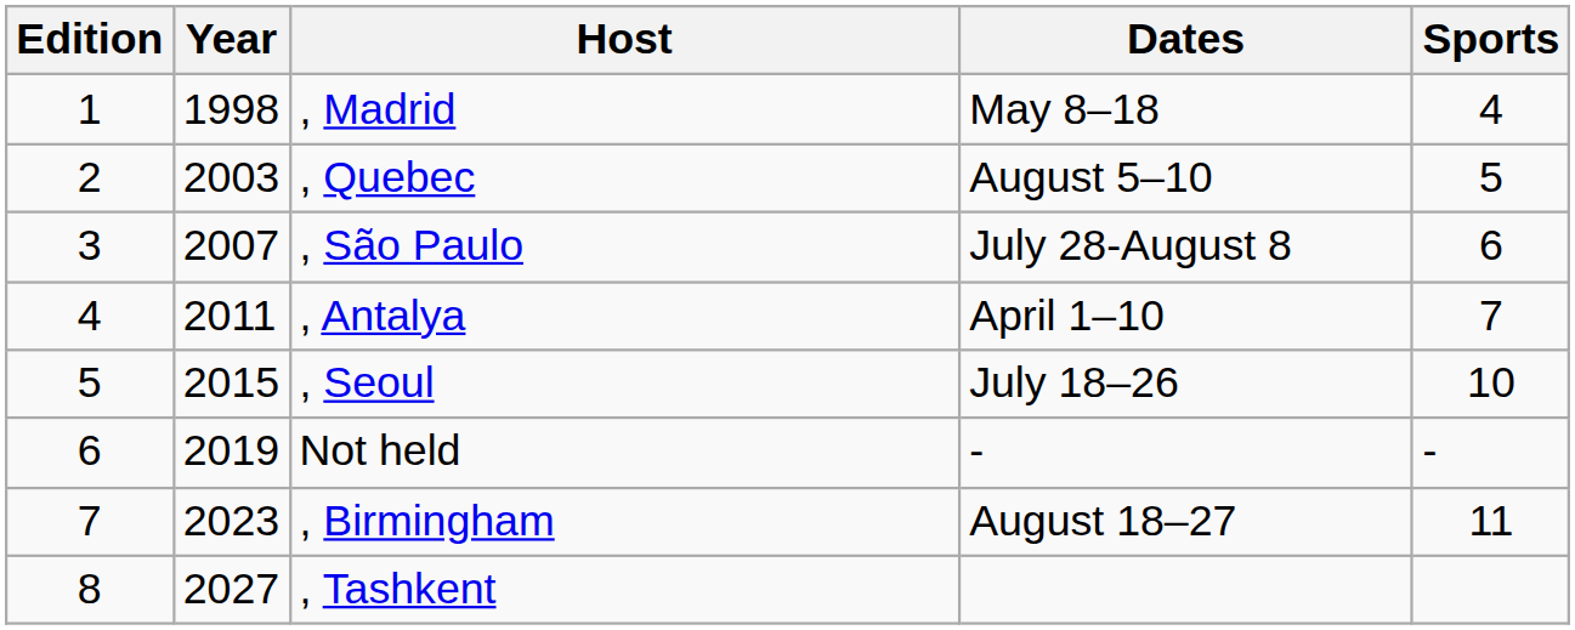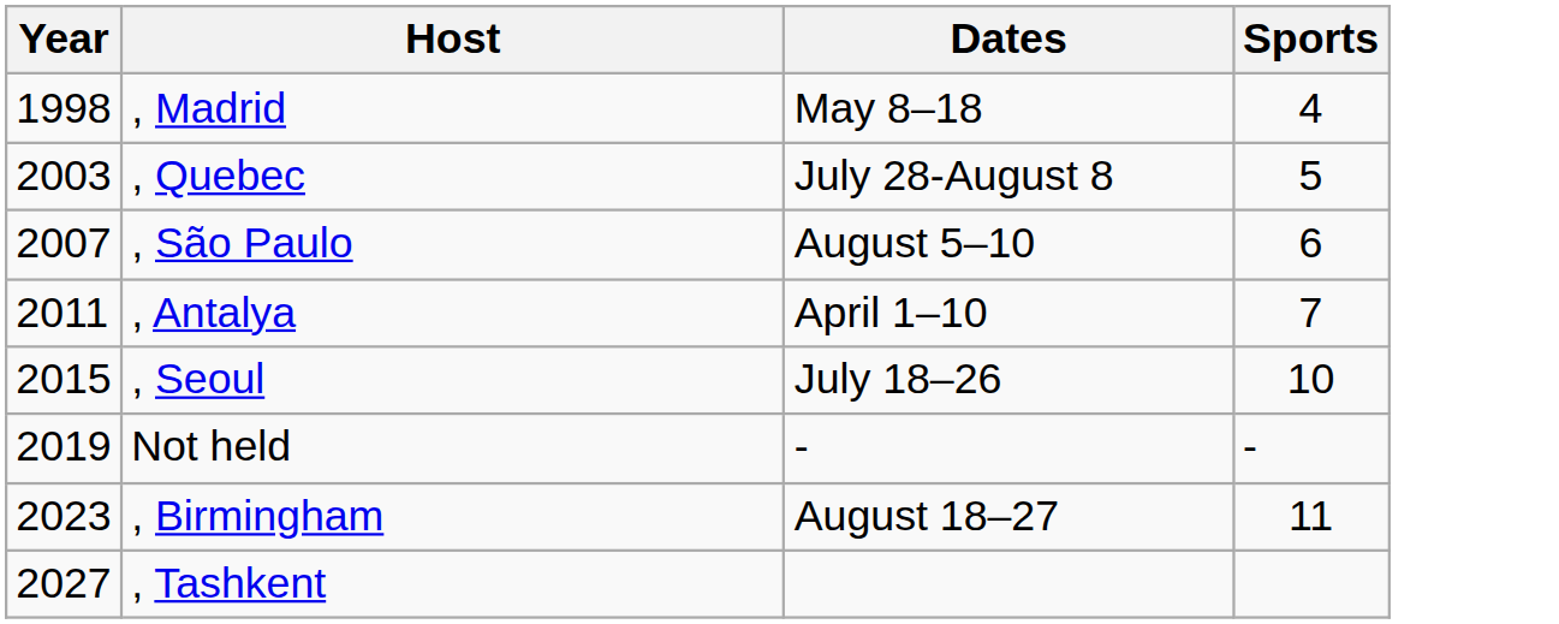 <table class=wikitable>
 <tr>
-<th width=20>Edition</th>
 <th width=20>Year</th>
 <th width=240>Host</th>
 <th width=160>Dates</th>
 <th width=20>Sports</th>
 </tr>
 <tr>
-<td align=center>1</td>
 <td>1998</td>
 <td>, <a href='#'>Madrid</a></td>
 <td>May 8–18</td>
 <td align=center>4</td>
 </tr>
 <tr>
-<td align=center>2</td>
 <td>2003</td>
 <td>, <a href='#'>Quebec</a></td>
-<td>August 5–10</td>
+<td>July 28-August 8</td>
 <td align=center>5</td>
 </tr>
 <tr>
-<td align=center>3</td>
 <td>2007</td>
 <td>, <a href='#'>São Paulo</a></td>
-<td>July 28-August 8</td>
+<td>August 5–10</td>
 <td align=center>6 </td>
 </tr>
 <tr>
-<td align=center>4</td>
 <td>2011</td>
 <td>, <a href='#'>Antalya</a></td>
 <td>April 1–10</td>
 <td align=center>7</td>
 </tr>
 <tr>
-<td align=center>5</td>
 <td>2015</td>
 <td>, <a href='#'>Seoul</a></td>
 <td>July 18–26</td>
 <td align=center>10</td>
 </tr>
 <tr>
-<td align=center>6</td>
 <td>2019</td>
 <td>Not held</td>
 <td>-</td>
 <td>-</td>
 </tr>
 <tr>
-<td align=center>7</td>
 <td>2023</td>
 <td>, <a href='#'>Birmingham</a></td>
 <td>August 18–27</td>
 <td align=center>11 </td>
 </tr>
 <tr>
-<td align=center>8</td>
 <td>2027</td>
 <td>, <a href='#'>Tashkent</a></td>
 <td></td>
 <td align=center></td>
 </tr>
 </table>
